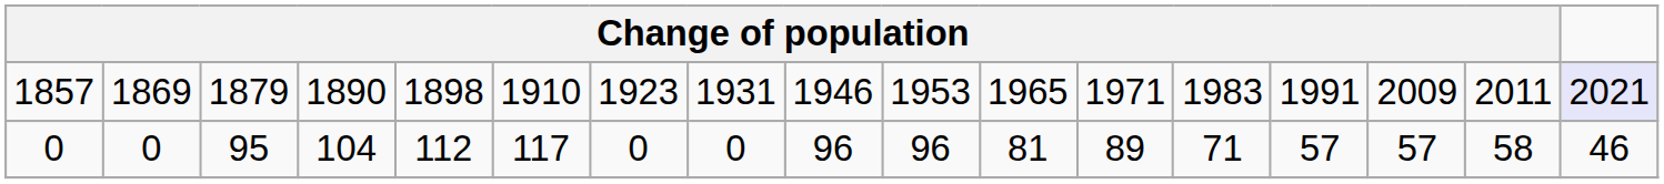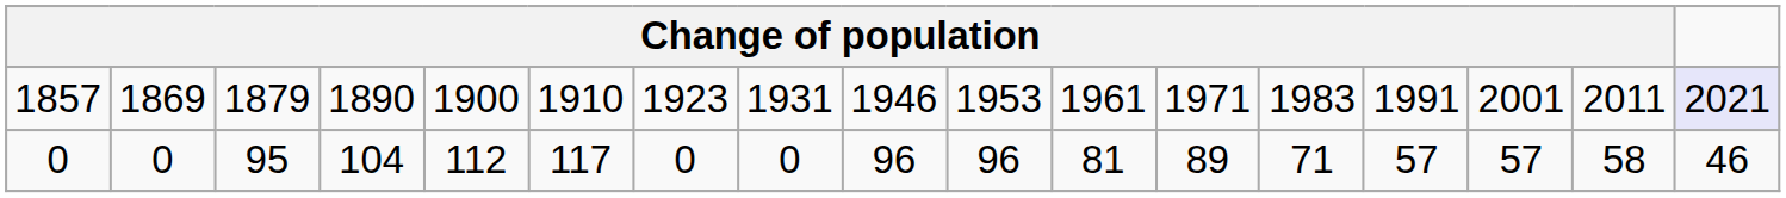 <table class="wikitable" style="margin: 0.5em auto; text-align: center;">
 <tr>
 <th colspan="16">Change of population</th>
 </tr>
 <tr>
 <td>1857</td>
 <td>1869</td>
 <td>1879</td>
 <td>1890</td>
-<td>1898</td>
+<td>1900</td>
 <td>1910</td>
 <td>1923</td>
 <td>1931</td>
 <td>1946</td>
 <td>1953</td>
-<td>1965</td>
+<td>1961</td>
 <td>1971</td>
 <td>1983</td>
 <td>1991</td>
-<td>2009</td>
+<td>2001</td>
 <td>2011</td>
 <td style="background: lavender;">2021</td>
 </tr>
 <tr>
 <td>0</td>
 <td>0</td>
 <td>95</td>
 <td>104</td>
 <td>112</td>
 <td>117</td>
 <td>0</td>
 <td>0</td>
 <td>96</td>
 <td>96</td>
 <td>81</td>
 <td>89</td>
 <td>71</td>
 <td>57</td>
 <td>57</td>
 <td>58</td>
 <td>46</td>
 </tr>
 <tr>
 </tr>
 </table>
